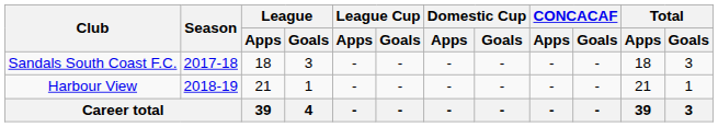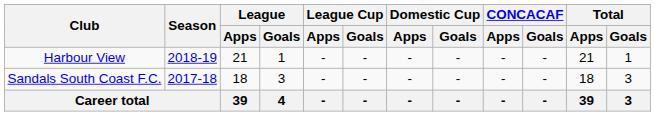 <table class="wikitable" style="text-align: center;">
 <tr>
 <th rowspan="2">Club</th>
 <th rowspan="2">Season</th>
 <th colspan="2">League</th>
 <th colspan="2">League Cup</th>
 <th colspan="2">Domestic Cup</th>
 <th colspan="2"><a href='#'>CONCACAF</a></th>
 <th colspan="2">Total</th>
 </tr>
 <tr>
 <th>Apps</th>
 <th>Goals</th>
 <th>Apps</th>
 <th>Goals</th>
 <th>Apps</th>
 <th>Goals</th>
 <th>Apps</th>
 <th>Goals</th>
 <th>Apps</th>
 <th>Goals</th>
 </tr>
 <tr>
+<td rowspan="1"><a href='#'>Harbour View</a></td>
+<td><a href='#'>2018-19</a></td>
+<td>21</td>
+<td>1</td>
+<td>-</td>
+<td>-</td>
+<td>-</td>
+<td>-</td>
+<td>-</td>
+<td>-</td>
+<td>21</td>
+<td>1</td>
+</tr>
+<tr>
 <td rowspan="1"><a href='#'>Sandals South Coast F.C.</a></td>
 <td><a href='#'>2017-18</a></td>
 <td>18</td>
 <td>3</td>
 <td>-</td>
 <td>-</td>
 <td>-</td>
 <td>-</td>
 <td>-</td>
 <td>-</td>
 <td>18</td>
 <td>3</td>
-</tr>
-<tr>
-<td rowspan="1"><a href='#'>Harbour View</a></td>
-<td><a href='#'>2018-19</a></td>
-<td>21</td>
-<td>1</td>
-<td>-</td>
-<td>-</td>
-<td>-</td>
-<td>-</td>
-<td>-</td>
-<td>-</td>
-<td>21</td>
-<td>1</td>
 </tr>
 <tr>
 <th colspan="2">Career total</th>
 <th>39</th>
 <th>4</th>
 <th>-</th>
 <th>-</th>
 <th>-</th>
 <th>-</th>
 <th>-</th>
 <th>-</th>
 <th>39</th>
 <th>3</th>
 </tr>
 </table>
